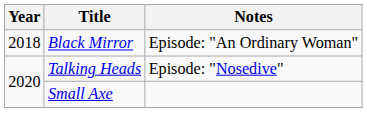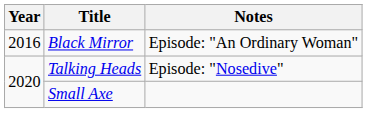 <table class="wikitable sortable">
 <tr>
 <th>Year</th>
 <th>Title</th>
 <th class="unsortable">Notes</th>
 </tr>
 <tr>
-<td>2018</td>
+<td>2016</td>
 <td><em><a href='#'>Black Mirror</a></em></td>
 <td>Episode: "An Ordinary Woman"</td>
 </tr>
 <tr>
 <td rowspan="2">2020</td>
 <td><em><a href='#'>Talking Heads</a></em></td>
 <td>Episode: "<a href='#'>Nosedive</a>"</td>
 </tr>
 <tr>
 <td><em><a href='#'>Small Axe</a></em></td>
 <td></td>
 </tr>
 </table>
